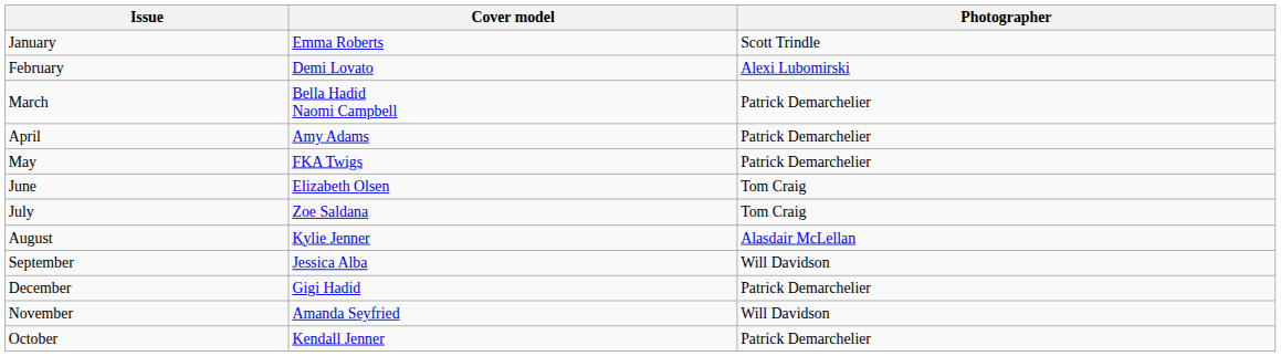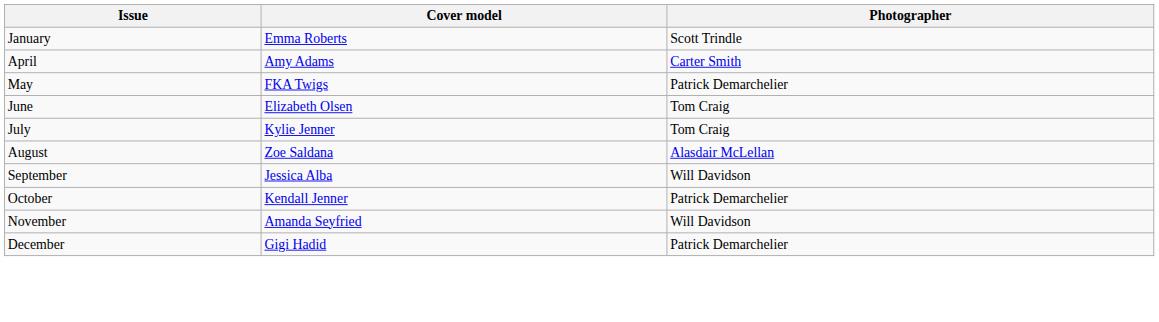 <table class="sortable wikitable"  style="font-size:95%; width:100%;">
 <tr>
 <th style="text-align:center;">Issue</th>
 <th style="text-align:center;">Cover model</th>
 <th style="text-align:center;">Photographer</th>
 </tr>
 <tr>
 <td>January</td>
 <td><a href='#'>Emma Roberts</a></td>
 <td>Scott Trindle</td>
 </tr>
 <tr>
-<td>February</td>
-<td><a href='#'>Demi Lovato</a></td>
-<td><a href='#'>Alexi Lubomirski</a></td>
-</tr>
-<tr>
-<td>March</td>
-<td><a href='#'>Bella Hadid</a><br><a href='#'>Naomi Campbell</a></td>
-<td>Patrick Demarchelier</td>
-</tr>
-<tr>
 <td>April</td>
 <td><a href='#'>Amy Adams</a></td>
-<td>Patrick Demarchelier</td>
+<td><a href='#'>Carter Smith</a></td>
 </tr>
 <tr>
 <td>May</td>
 <td><a href='#'>FKA Twigs</a></td>
 <td>Patrick Demarchelier</td>
 </tr>
 <tr>
 <td>June</td>
 <td><a href='#'>Elizabeth Olsen</a></td>
 <td>Tom Craig</td>
 </tr>
 <tr>
 <td>July</td>
-<td><a href='#'>Zoe Saldana</a></td>
+<td><a href='#'>Kylie Jenner</a></td>
 <td>Tom Craig</td>
 </tr>
 <tr>
 <td>August</td>
-<td><a href='#'>Kylie Jenner</a></td>
+<td><a href='#'>Zoe Saldana</a></td>
 <td><a href='#'>Alasdair McLellan</a></td>
 </tr>
 <tr>
 <td>September</td>
 <td><a href='#'>Jessica Alba</a></td>
 <td>Will Davidson</td>
 </tr>
 <tr>
-<td>December</td>
-<td><a href='#'>Gigi Hadid</a></td>
+<td>October</td>
+<td><a href='#'>Kendall Jenner</a></td>
 <td>Patrick Demarchelier</td>
 </tr>
 <tr>
 <td>November</td>
 <td><a href='#'>Amanda Seyfried</a></td>
 <td>Will Davidson</td>
 </tr>
 <tr>
-<td>October</td>
-<td><a href='#'>Kendall Jenner</a></td>
+<td>December</td>
+<td><a href='#'>Gigi Hadid</a></td>
 <td>Patrick Demarchelier</td>
 </tr>
 </table>
